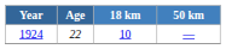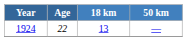 <table class="wikitable" style="font-size:95%; text-align:center; border:grey solid 1px; border-collapse:collapse; background:#ffffff;">
 <tr>
 <th style="background-color:#369; color:white; width:60px;"> Year </th>
 <th style="background-color:#369; color:white; width:40px;"> Age </th>
 <th style="background-color:#4180be; color:white; width:75px;"> 18 km </th>
 <th style="background-color:#4180be; color:white; width:75px;"> 50 km </th>
 </tr>
 <tr>
 <td><a href='#'>1924</a></td>
 <td><em>22</em></td>
-<td><a href='#'>10</a></td>
+<td><a href='#'>13</a></td>
 <td><a href='#'>—</a></td>
 </tr>
 <tr>
 </tr>
 </table>
